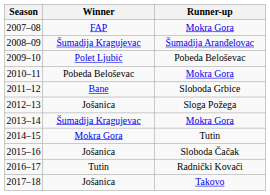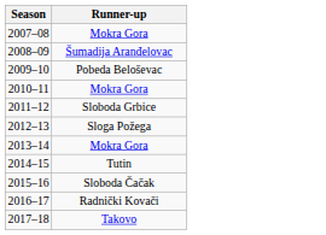 <table class="wikitable sortable" style="text-align:center">
 <tr>
 <th>Season</th>
-<th width=175>Winner</th>
 <th width=175>Runner-up</th>
 </tr>
 <tr>
 <td>2007–08</td>
-<td><a href='#'>FAP</a></td>
 <td><a href='#'>Mokra Gora</a></td>
 </tr>
 <tr>
 <td>2008–09</td>
-<td><a href='#'>Šumadija Kragujevac</a></td>
 <td><a href='#'>Šumadija Aranđelovac</a></td>
 </tr>
 <tr>
 <td>2009–10</td>
-<td><a href='#'>Polet Ljubić</a></td>
 <td>Pobeda Beloševac</td>
 </tr>
 <tr>
 <td>2010–11</td>
-<td>Pobeda Beloševac</td>
 <td><a href='#'>Mokra Gora</a></td>
 </tr>
 <tr>
 <td>2011–12</td>
-<td><a href='#'>Bane</a></td>
 <td>Sloboda Grbice</td>
 </tr>
 <tr>
 <td>2012–13</td>
-<td>Jošanica</td>
 <td>Sloga Požega</td>
 </tr>
 <tr>
 <td>2013–14</td>
-<td><a href='#'>Šumadija Kragujevac</a></td>
 <td><a href='#'>Mokra Gora</a></td>
 </tr>
 <tr>
 <td>2014–15</td>
-<td><a href='#'>Mokra Gora</a></td>
 <td>Tutin</td>
 </tr>
 <tr>
 <td>2015–16</td>
-<td>Jošanica</td>
 <td>Sloboda Čačak</td>
 </tr>
 <tr>
 <td>2016–17</td>
-<td>Tutin</td>
 <td>Radnički Kovači</td>
 </tr>
 <tr>
 <td>2017–18</td>
-<td>Jošanica</td>
 <td><a href='#'>Takovo</a></td>
 </tr>
 </table>
